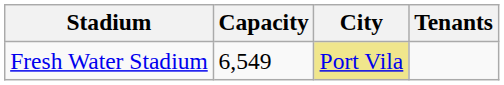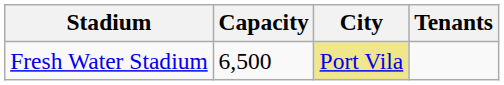 <table class="wikitable sortable">
 <tr>
 <th>Stadium</th>
 <th>Capacity</th>
 <th>City</th>
 <th>Tenants</th>
 </tr>
 <tr>
 <td><a href='#'>Fresh Water Stadium</a></td>
-<td>6,549</td>
+<td>6,500</td>
 <td style="background: khaki;"><a href='#'>Port Vila</a></td>
 <td></td>
 </tr>
 </table>
